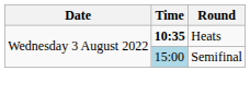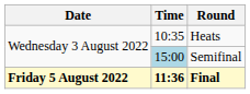 <table class="wikitable">
 <tr>
 <th>Date</th>
 <th>Time</th>
 <th>Round</th>
 </tr>
 <tr>
 <td rowspan=2>Wednesday 3 August 2022</td>
-<td><strong>10:35</strong></td>
+<td>10:35</td>
 <td>Heats</td>
 </tr>
 <tr>
 <td style="background: lightblue;">15:00</td>
 <td>Semifinal</td>
 </tr>
+<tr>
+<td style=background:lemonchiffon><strong>Friday 5 August 2022</strong></td>
+<td style=background:lemonchiffon><strong>11:36</strong></td>
+<td style=background:lemonchiffon><strong>Final</strong></td>
+</tr>
 </table>
